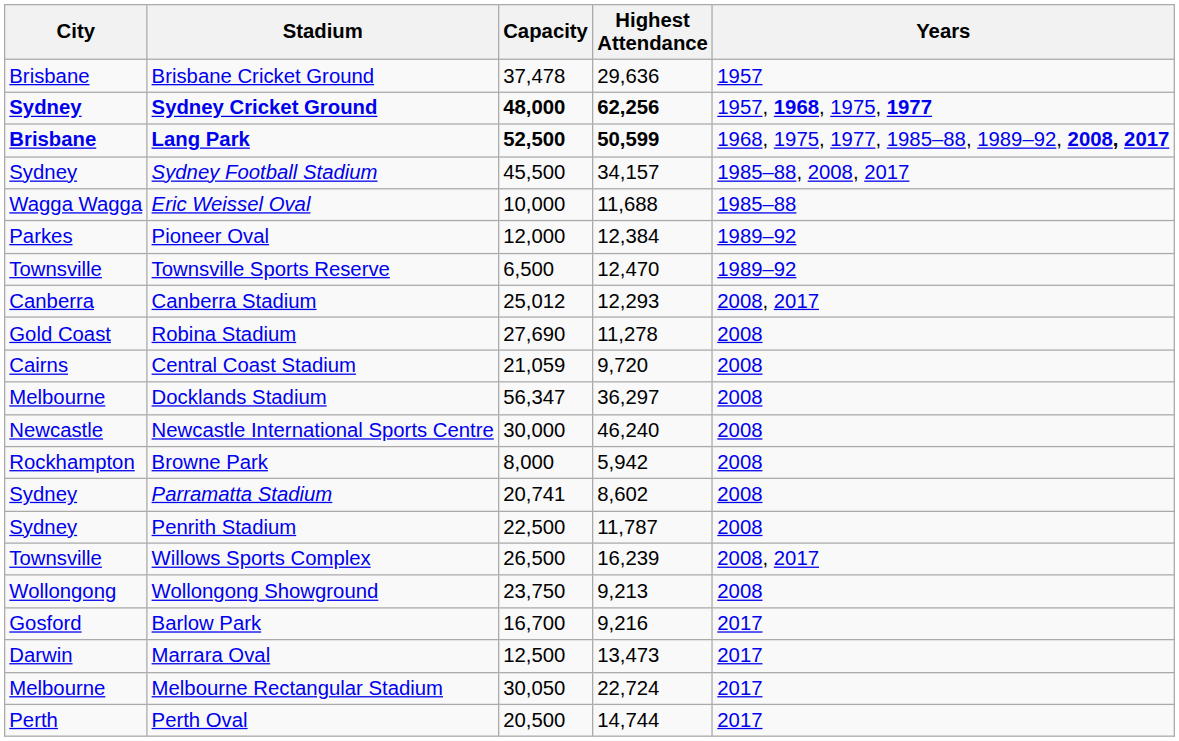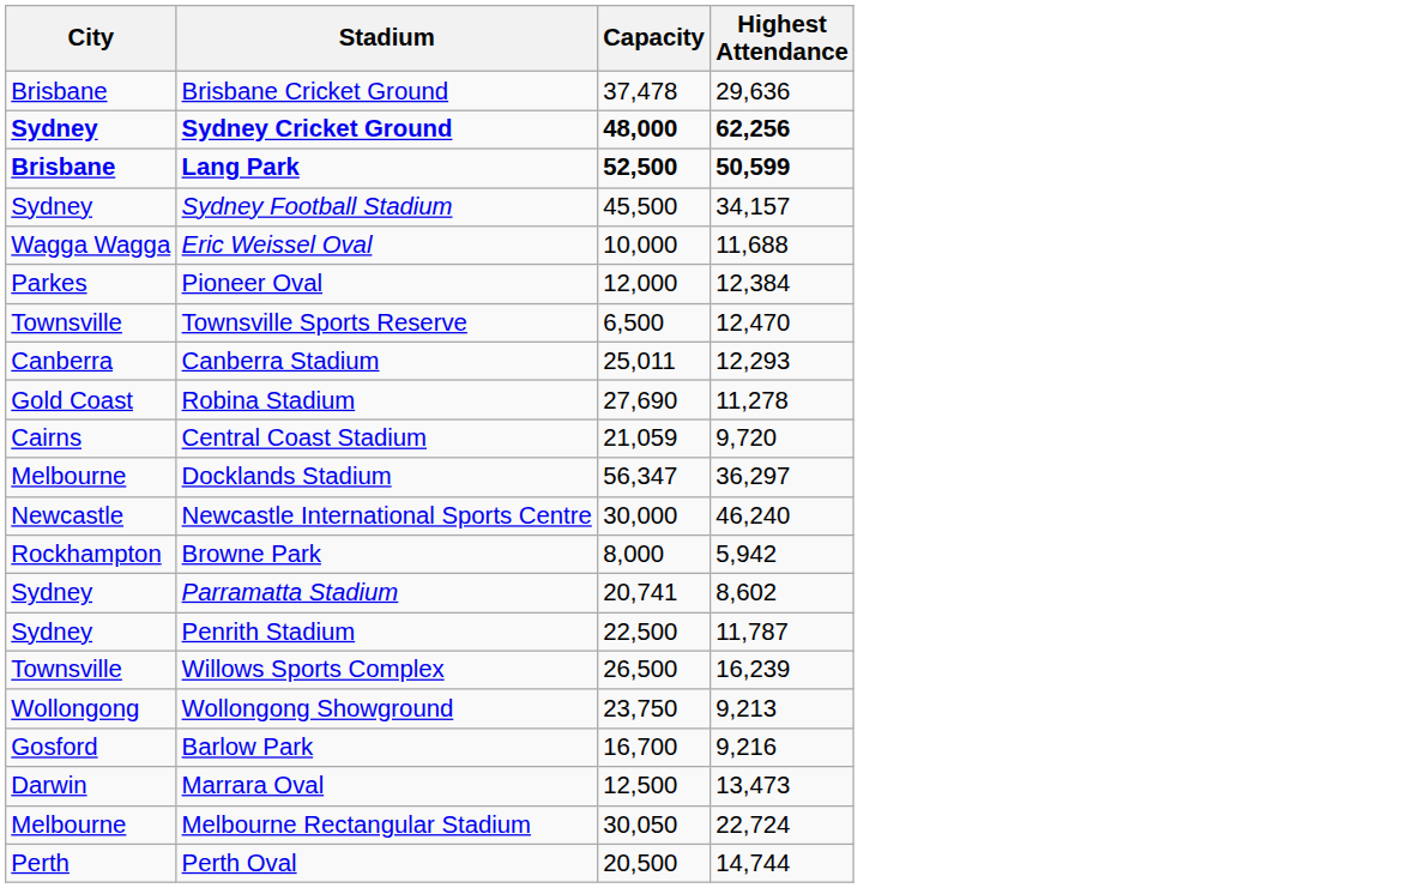 <table class = "wikitable">
 <tr>
 <th>City</th>
 <th>Stadium</th>
 <th>Capacity</th>
 <th>Highest<br>Attendance</th>
-<th>Years</th>
 </tr>
 <tr>
 <td><a href='#'>Brisbane</a></td>
 <td><a href='#'>Brisbane Cricket Ground</a></td>
 <td>37,478</td>
 <td>29,636</td>
-<td><a href='#'>1957</a></td>
 </tr>
 <tr>
 <td><strong><a href='#'>Sydney</a></strong></td>
 <td><strong><a href='#'>Sydney Cricket Ground</a></strong></td>
 <td><strong>48,000</strong></td>
 <td><strong>62,256</strong></td>
-<td><a href='#'>1957</a>, <strong><a href='#'>1968</a></strong>, <a href='#'>1975</a>, <strong><a href='#'>1977</a></strong></td>
 </tr>
 <tr>
 <td><strong><a href='#'>Brisbane</a></strong></td>
 <td><strong><a href='#'>Lang Park</a></strong></td>
 <td><strong>52,500</strong></td>
 <td><strong>50,599</strong></td>
-<td><a href='#'>1968</a>, <a href='#'>1975</a>, <a href='#'>1977</a>, <a href='#'>1985–88</a>, <a href='#'>1989–92</a>, <strong><a href='#'>2008</a>, <a href='#'>2017</a></strong></td>
 </tr>
 <tr>
 <td><a href='#'>Sydney</a></td>
 <td><em><a href='#'>Sydney Football Stadium</a></em></td>
 <td>45,500</td>
 <td>34,157</td>
-<td><a href='#'>1985–88</a>, <a href='#'>2008</a>, <a href='#'>2017</a></td>
 </tr>
 <tr>
 <td><a href='#'>Wagga Wagga</a></td>
 <td><em><a href='#'>Eric Weissel Oval</a></em></td>
 <td>10,000</td>
 <td>11,688</td>
-<td><a href='#'>1985–88</a></td>
 </tr>
 <tr>
 <td><a href='#'>Parkes</a></td>
 <td><a href='#'>Pioneer Oval</a></td>
 <td>12,000</td>
 <td>12,384</td>
-<td><a href='#'>1989–92</a></td>
 </tr>
 <tr>
 <td><a href='#'>Townsville</a></td>
 <td><a href='#'>Townsville Sports Reserve</a></td>
 <td>6,500</td>
 <td>12,470</td>
-<td><a href='#'>1989–92</a></td>
 </tr>
 <tr>
 <td><a href='#'>Canberra</a></td>
 <td><a href='#'>Canberra Stadium</a></td>
-<td>25,012</td>
+<td>25,011</td>
 <td>12,293</td>
-<td><a href='#'>2008</a>, <a href='#'>2017</a></td>
 </tr>
 <tr>
 <td><a href='#'>Gold Coast</a></td>
 <td><a href='#'>Robina Stadium</a></td>
 <td>27,690</td>
 <td>11,278</td>
-<td><a href='#'>2008</a></td>
 </tr>
 <tr>
 <td><a href='#'>Cairns</a></td>
 <td><a href='#'>Central Coast Stadium</a></td>
 <td>21,059</td>
 <td>9,720</td>
-<td><a href='#'>2008</a></td>
 </tr>
 <tr>
 <td><a href='#'>Melbourne</a></td>
 <td><a href='#'>Docklands Stadium</a></td>
 <td>56,347</td>
 <td>36,297</td>
-<td><a href='#'>2008</a></td>
 </tr>
 <tr>
 <td><a href='#'>Newcastle</a></td>
 <td><a href='#'>Newcastle International Sports Centre</a></td>
 <td>30,000</td>
 <td>46,240</td>
-<td><a href='#'>2008</a></td>
 </tr>
 <tr>
 <td><a href='#'>Rockhampton</a></td>
 <td><a href='#'>Browne Park</a></td>
 <td>8,000</td>
 <td>5,942</td>
-<td><a href='#'>2008</a></td>
 </tr>
 <tr>
 <td><a href='#'>Sydney</a></td>
 <td><em><a href='#'>Parramatta Stadium</a></em></td>
 <td>20,741</td>
 <td>8,602</td>
-<td><a href='#'>2008</a></td>
 </tr>
 <tr>
 <td><a href='#'>Sydney</a></td>
 <td><a href='#'>Penrith Stadium</a></td>
 <td>22,500</td>
 <td>11,787</td>
-<td><a href='#'>2008</a></td>
 </tr>
 <tr>
 <td><a href='#'>Townsville</a></td>
 <td><a href='#'>Willows Sports Complex</a></td>
 <td>26,500</td>
 <td>16,239</td>
-<td><a href='#'>2008</a>, <a href='#'>2017</a></td>
 </tr>
 <tr>
 <td><a href='#'>Wollongong</a></td>
 <td><a href='#'>Wollongong Showground</a></td>
 <td>23,750</td>
 <td>9,213</td>
-<td><a href='#'>2008</a></td>
 </tr>
 <tr>
 <td><a href='#'>Gosford</a></td>
 <td><a href='#'>Barlow Park</a></td>
 <td>16,700</td>
 <td>9,216</td>
-<td><a href='#'>2017</a></td>
 </tr>
 <tr>
 <td><a href='#'>Darwin</a></td>
 <td><a href='#'>Marrara Oval</a></td>
 <td>12,500</td>
 <td>13,473</td>
-<td><a href='#'>2017</a></td>
 </tr>
 <tr>
 <td><a href='#'>Melbourne</a></td>
 <td><a href='#'>Melbourne Rectangular Stadium</a></td>
 <td>30,050</td>
 <td>22,724</td>
-<td><a href='#'>2017</a></td>
 </tr>
 <tr>
 <td><a href='#'>Perth</a></td>
 <td><a href='#'>Perth Oval</a></td>
 <td>20,500</td>
 <td>14,744</td>
-<td><a href='#'>2017</a></td>
 </tr>
 </table>
